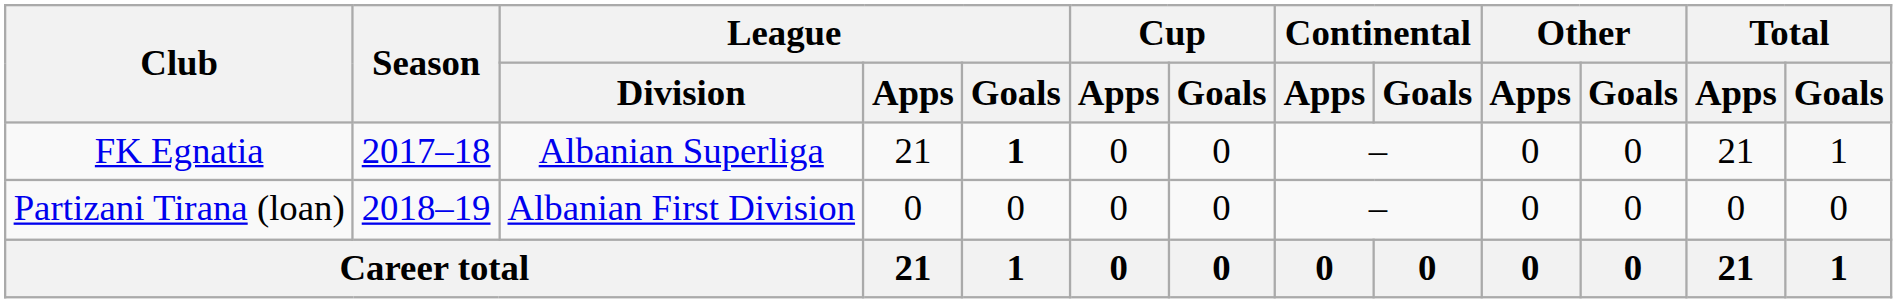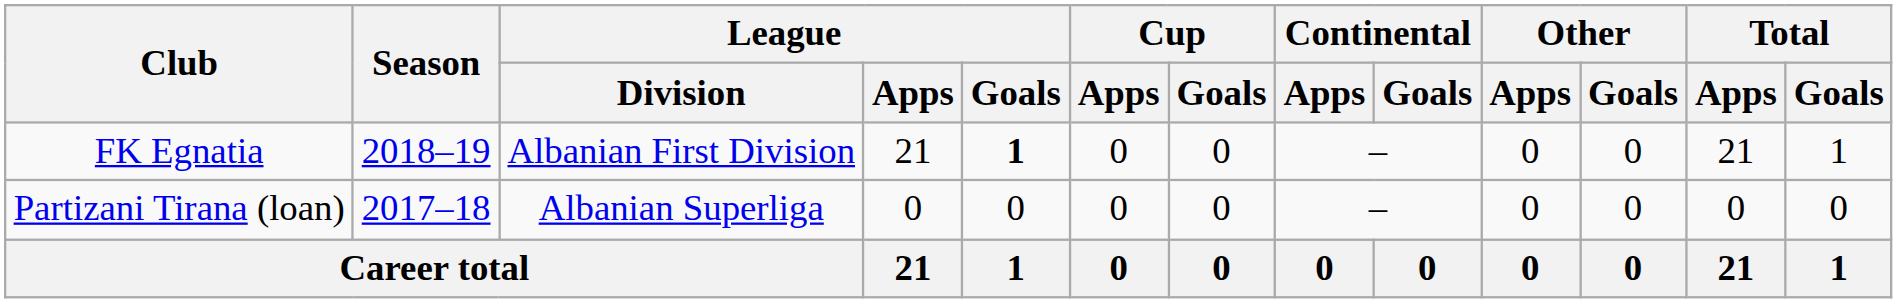 <table class="wikitable" style="text-align: center">
 <tr>
 <th rowspan="2">Club</th>
 <th rowspan="2">Season</th>
 <th colspan="3">League</th>
 <th colspan="2">Cup</th>
 <th colspan="2">Continental</th>
 <th colspan="2">Other</th>
 <th colspan="2">Total</th>
 </tr>
 <tr>
 <th>Division</th>
 <th>Apps</th>
 <th>Goals</th>
 <th>Apps</th>
 <th>Goals</th>
 <th>Apps</th>
 <th>Goals</th>
 <th>Apps</th>
 <th>Goals</th>
 <th>Apps</th>
 <th>Goals</th>
 </tr>
 <tr>
 <td><a href='#'>FK Egnatia</a></td>
-<td><a href='#'>2017–18</a></td>
-<td><a href='#'>Albanian Superliga</a></td>
+<td><a href='#'>2018–19</a></td>
+<td><a href='#'>Albanian First Division</a></td>
 <td>21</td>
 <td><strong>1</strong></td>
 <td>0</td>
 <td>0</td>
 <td colspan="2">–</td>
 <td>0</td>
 <td>0</td>
 <td>21</td>
 <td>1</td>
 </tr>
 <tr>
 <td><a href='#'>Partizani Tirana</a> (loan)</td>
-<td><a href='#'>2018–19</a></td>
-<td><a href='#'>Albanian First Division</a></td>
+<td><a href='#'>2017–18</a></td>
+<td><a href='#'>Albanian Superliga</a></td>
 <td>0</td>
 <td>0</td>
 <td>0</td>
 <td>0</td>
 <td colspan="2">–</td>
 <td>0</td>
 <td>0</td>
 <td>0</td>
 <td>0</td>
 </tr>
 <tr>
 <th colspan="3"><strong>Career total</strong></th>
 <th>21</th>
 <th>1</th>
 <th>0</th>
 <th>0</th>
 <th>0</th>
 <th>0</th>
 <th>0</th>
 <th>0</th>
 <th>21</th>
 <th>1</th>
 </tr>
 </table>
